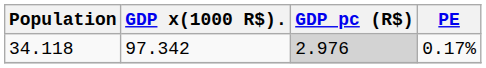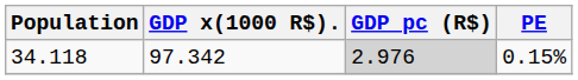 <table class="wikitable" border="1">
 <tr>
 <th>Population</th>
 <th><a href='#'>GDP</a> x(1000 R$).</th>
 <th><a href='#'>GDP pc</a> (R$)</th>
 <th><a href='#'>PE</a></th>
 </tr>
 <tr>
 <td>34.118</td>
 <td>97.342</td>
 <td style="background: lightgrey;">2.976</td>
-<td>0.17%</td>
+<td>0.15%</td>
 </tr>
 <tr>
 </tr>
 </table>
